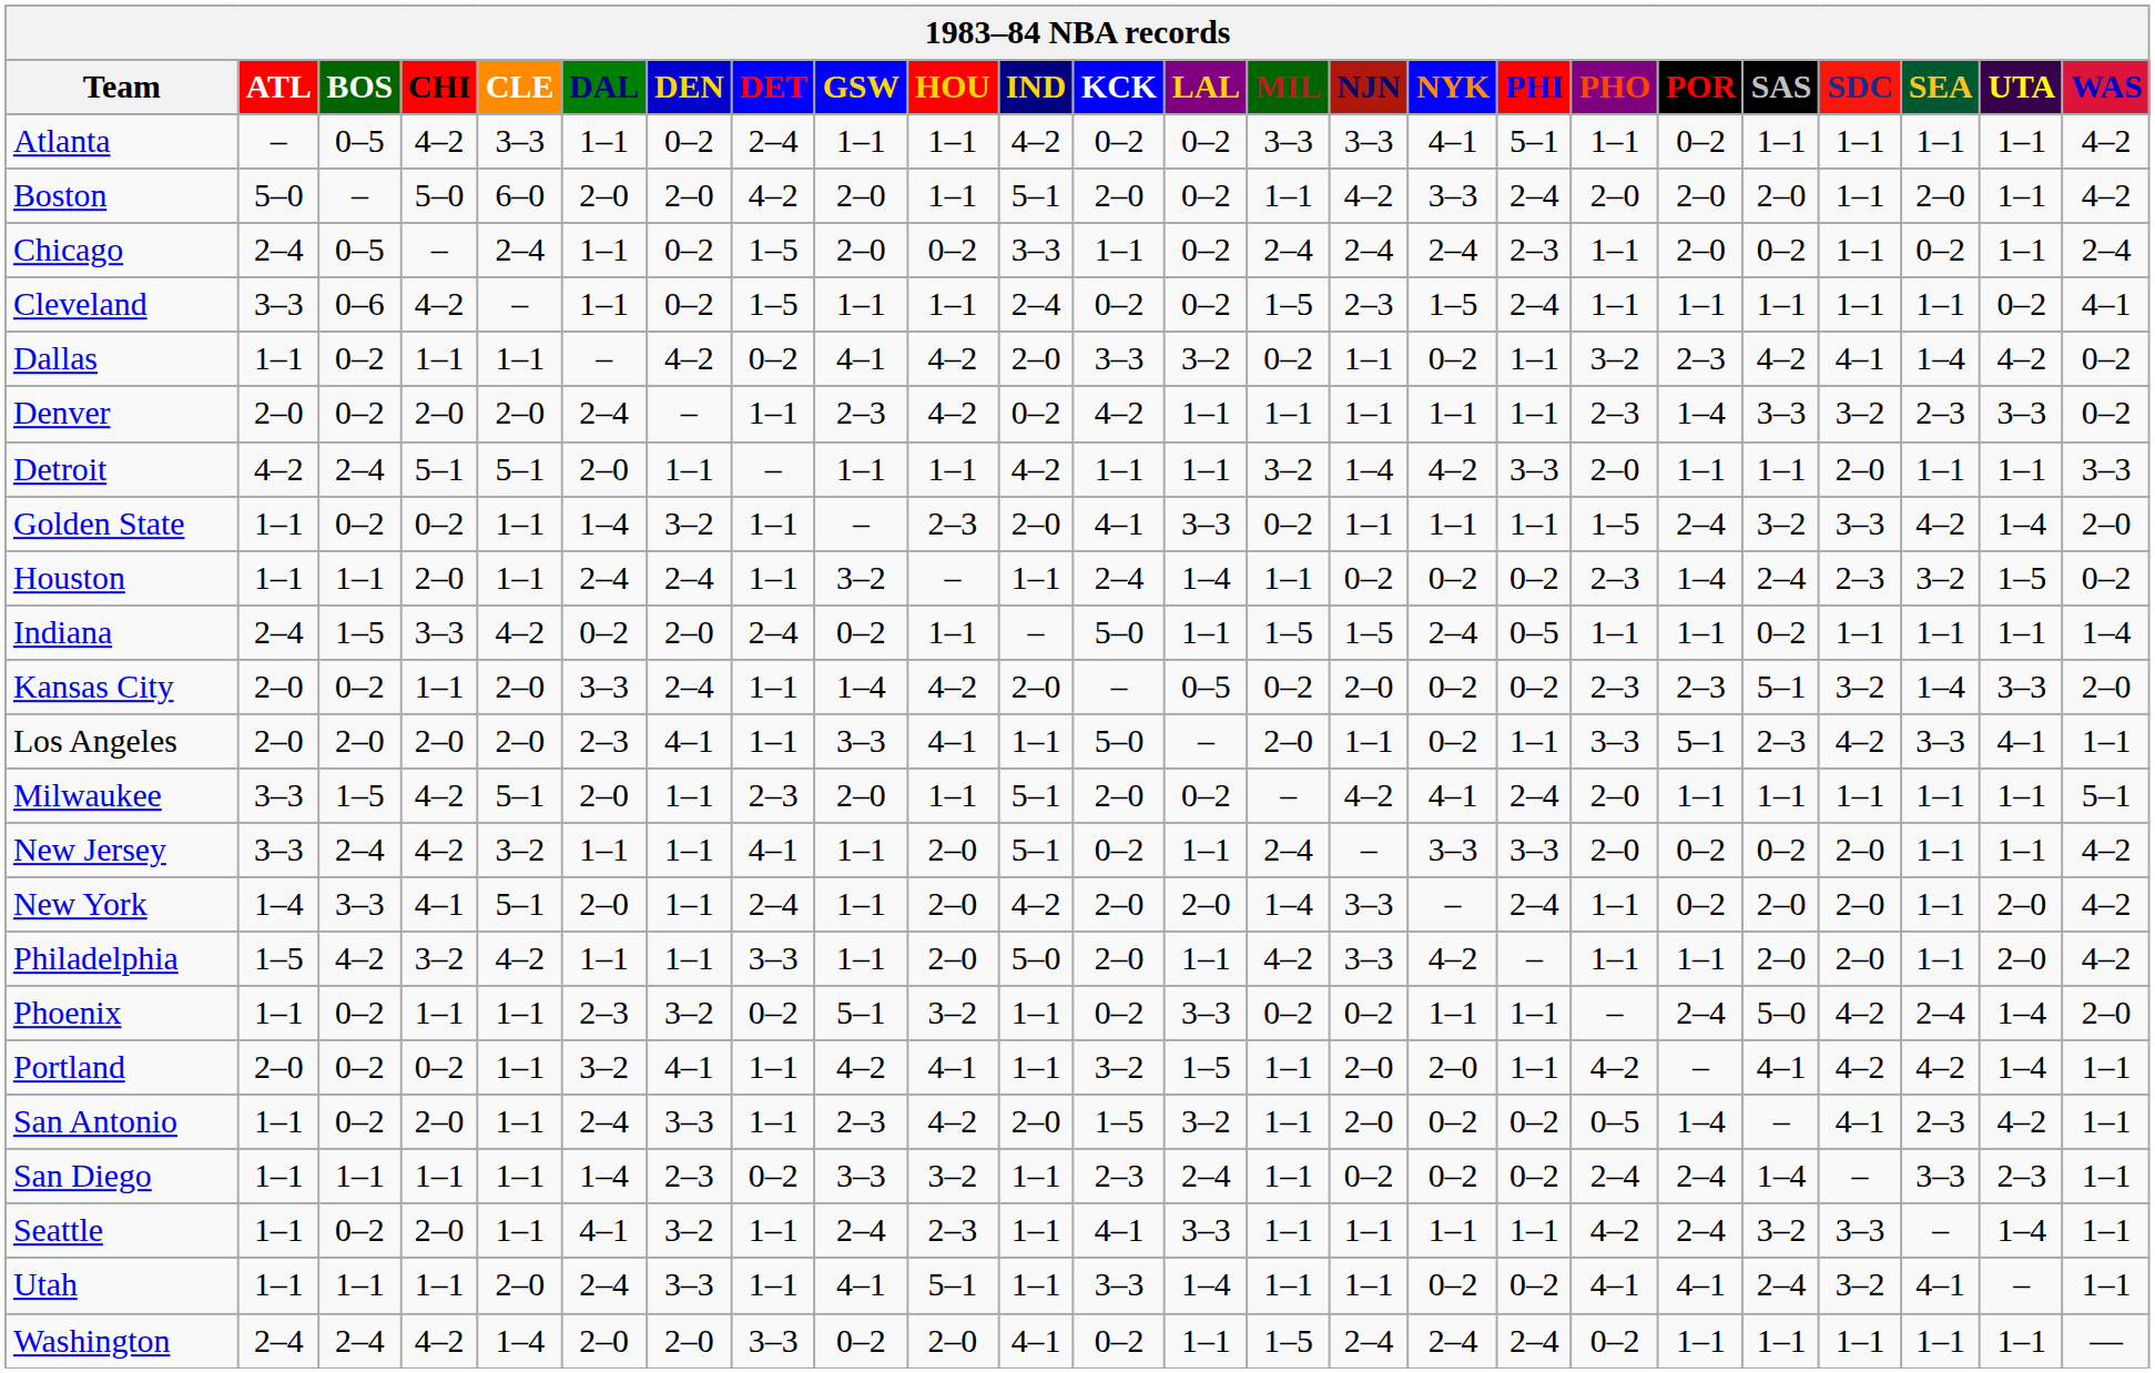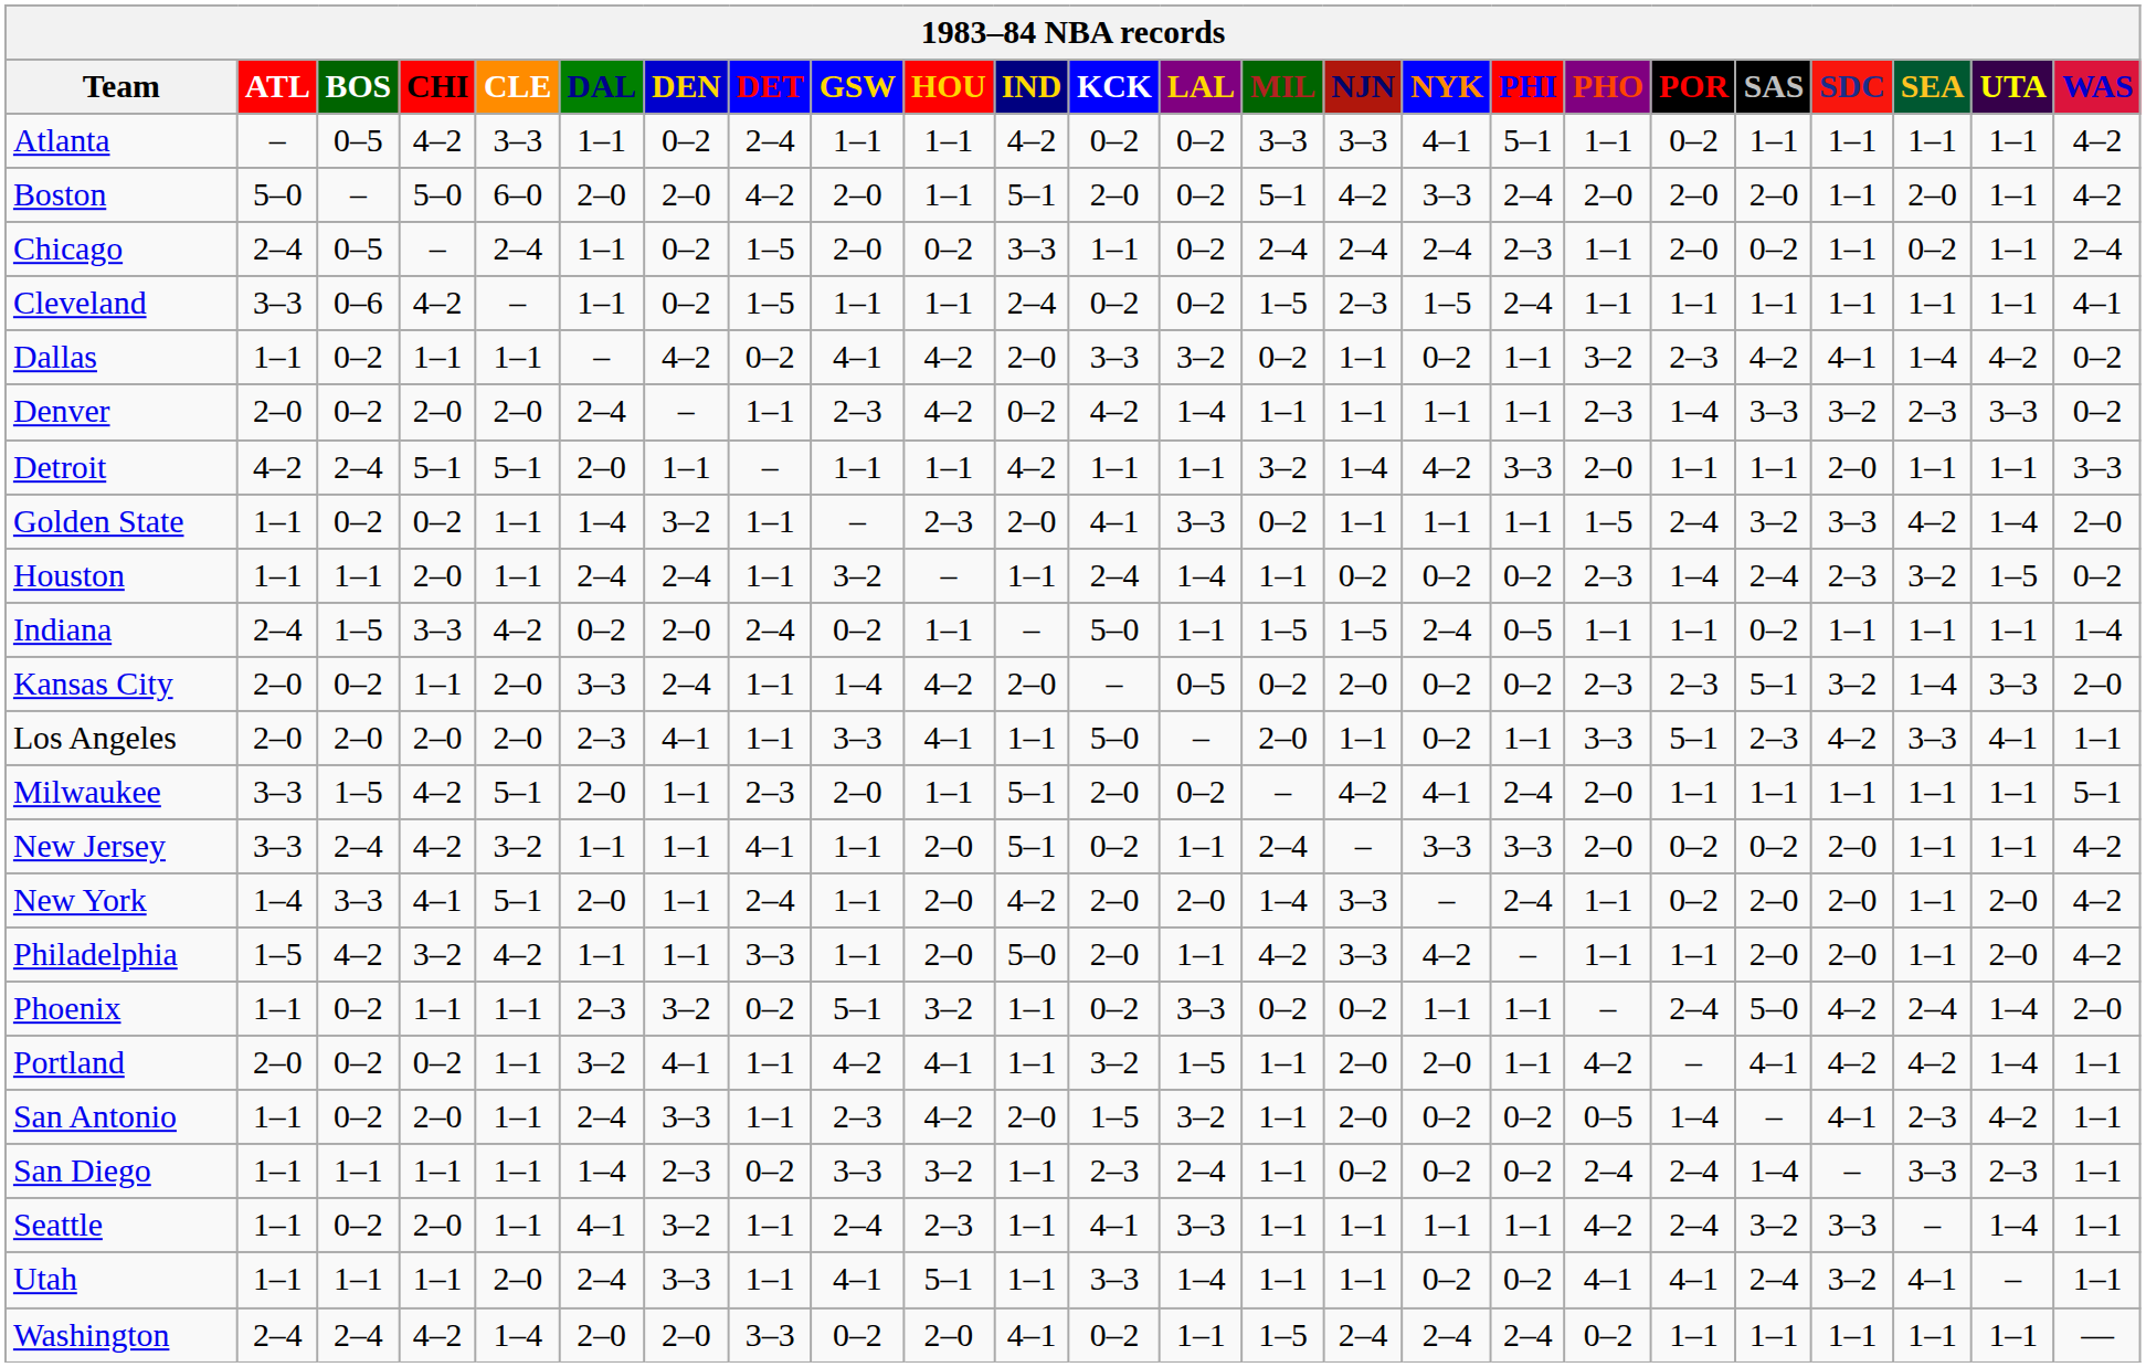 <table class="wikitable" style="font-size:95%; text-align:center;">
 <tr>
 <th colspan=24>1983–84 NBA records</th>
 </tr>
 <tr>
 <th width=100>Team</th>
 <th style="background:#FF0000;color:#FFFFFF;width=35">ATL</th>
 <th style="background:#006400;color:#FFFFFF;width=35">BOS</th>
 <th style="background:#FF0000;color:#000000;width=35">CHI</th>
 <th style="background:#FF8C00;color:#FFFFFF;width=35">CLE</th>
 <th style="background:#008000;color:#00008B;width=35">DAL</th>
 <th style="background:#0000CD;color:#FFD700;width=35">DEN</th>
 <th style="background:#0000FF;color:#FF0000;width=35">DET</th>
 <th style="background:#0000FF;color:#FFD700;width=35">GSW</th>
 <th style="background:#FF0000;color:#FFD700;width=35">HOU</th>
 <th style="background:#000080;color:#FFD700;width=35">IND</th>
 <th style="background:#0000FF;color:#FFFFFF;width=35">KCK</th>
 <th style="background:#800080;color:#FFD700;width=35">LAL</th>
 <th style="background:#006400;color:#B22222;width=35">MIL</th>
 <th style="background:#B0170C;color:#00056D;width=35">NJN</th>
 <th style="background:#0000FF;color:#FF8C00;width=35">NYK</th>
 <th style="background:#FF0000;color:#0000FF;width=35">PHI</th>
 <th style="background:#800080;color:#FF4500;width=35">PHO</th>
 <th style="background:#000000;color:#FF0000;width=35">POR</th>
 <th style="background:#000000;color:#C0C0C0;width=35">SAS</th>
 <th style="background:#F9160D;color:#1A2E8B;width=35">SDC</th>
 <th style="background:#005831;color:#FFC322;width=35">SEA</th>
 <th style="background:#36004A;color:#FFFF00;width=35">UTA</th>
 <th style="background:#DC143C;color:#0000CD;width=35">WAS</th>
 </tr>
 <tr>
 <td style="text-align:left;"><a href='#'>Atlanta</a></td>
 <td>–</td>
 <td>0–5</td>
 <td>4–2</td>
 <td>3–3</td>
 <td>1–1</td>
 <td>0–2</td>
 <td>2–4</td>
 <td>1–1</td>
 <td>1–1</td>
 <td>4–2</td>
 <td>0–2</td>
 <td>0–2</td>
 <td>3–3</td>
 <td>3–3</td>
 <td>4–1</td>
 <td>5–1</td>
 <td>1–1</td>
 <td>0–2</td>
 <td>1–1</td>
 <td>1–1</td>
 <td>1–1</td>
 <td>1–1</td>
 <td>4–2</td>
 </tr>
 <tr>
 <td style="text-align:left;"><a href='#'>Boston</a></td>
 <td>5–0</td>
 <td>–</td>
 <td>5–0</td>
 <td>6–0</td>
 <td>2–0</td>
 <td>2–0</td>
 <td>4–2</td>
 <td>2–0</td>
 <td>1–1</td>
 <td>5–1</td>
 <td>2–0</td>
 <td>0–2</td>
-<td>1–1</td>
+<td>5–1</td>
 <td>4–2</td>
 <td>3–3</td>
 <td>2–4</td>
 <td>2–0</td>
 <td>2–0</td>
 <td>2–0</td>
 <td>1–1</td>
 <td>2–0</td>
 <td>1–1</td>
 <td>4–2</td>
 </tr>
 <tr>
 <td style="text-align:left;"><a href='#'>Chicago</a></td>
 <td>2–4</td>
 <td>0–5</td>
 <td>–</td>
 <td>2–4</td>
 <td>1–1</td>
 <td>0–2</td>
 <td>1–5</td>
 <td>2–0</td>
 <td>0–2</td>
 <td>3–3</td>
 <td>1–1</td>
 <td>0–2</td>
 <td>2–4</td>
 <td>2–4</td>
 <td>2–4</td>
 <td>2–3</td>
 <td>1–1</td>
 <td>2–0</td>
 <td>0–2</td>
 <td>1–1</td>
 <td>0–2</td>
 <td>1–1</td>
 <td>2–4</td>
 </tr>
 <tr>
 <td style="text-align:left;"><a href='#'>Cleveland</a></td>
 <td>3–3</td>
 <td>0–6</td>
 <td>4–2</td>
 <td>–</td>
 <td>1–1</td>
 <td>0–2</td>
 <td>1–5</td>
 <td>1–1</td>
 <td>1–1</td>
 <td>2–4</td>
 <td>0–2</td>
 <td>0–2</td>
 <td>1–5</td>
 <td>2–3</td>
 <td>1–5</td>
 <td>2–4</td>
 <td>1–1</td>
 <td>1–1</td>
 <td>1–1</td>
 <td>1–1</td>
 <td>1–1</td>
-<td>0–2</td>
+<td>1–1</td>
 <td>4–1</td>
 </tr>
 <tr>
 <td style="text-align:left;"><a href='#'>Dallas</a></td>
 <td>1–1</td>
 <td>0–2</td>
 <td>1–1</td>
 <td>1–1</td>
 <td>–</td>
 <td>4–2</td>
 <td>0–2</td>
 <td>4–1</td>
 <td>4–2</td>
 <td>2–0</td>
 <td>3–3</td>
 <td>3–2</td>
 <td>0–2</td>
 <td>1–1</td>
 <td>0–2</td>
 <td>1–1</td>
 <td>3–2</td>
 <td>2–3</td>
 <td>4–2</td>
 <td>4–1</td>
 <td>1–4</td>
 <td>4–2</td>
 <td>0–2</td>
 </tr>
 <tr>
 <td style="text-align:left;"><a href='#'>Denver</a></td>
 <td>2–0</td>
 <td>0–2</td>
 <td>2–0</td>
 <td>2–0</td>
 <td>2–4</td>
 <td>–</td>
 <td>1–1</td>
 <td>2–3</td>
 <td>4–2</td>
 <td>0–2</td>
 <td>4–2</td>
-<td>1–1</td>
+<td>1–4</td>
 <td>1–1</td>
 <td>1–1</td>
 <td>1–1</td>
 <td>1–1</td>
 <td>2–3</td>
 <td>1–4</td>
 <td>3–3</td>
 <td>3–2</td>
 <td>2–3</td>
 <td>3–3</td>
 <td>0–2</td>
 </tr>
 <tr>
 <td style="text-align:left;"><a href='#'>Detroit</a></td>
 <td>4–2</td>
 <td>2–4</td>
 <td>5–1</td>
 <td>5–1</td>
 <td>2–0</td>
 <td>1–1</td>
 <td>–</td>
 <td>1–1</td>
 <td>1–1</td>
 <td>4–2</td>
 <td>1–1</td>
 <td>1–1</td>
 <td>3–2</td>
 <td>1–4</td>
 <td>4–2</td>
 <td>3–3</td>
 <td>2–0</td>
 <td>1–1</td>
 <td>1–1</td>
 <td>2–0</td>
 <td>1–1</td>
 <td>1–1</td>
 <td>3–3</td>
 </tr>
 <tr>
 <td style="text-align:left;"><a href='#'>Golden State</a></td>
 <td>1–1</td>
 <td>0–2</td>
 <td>0–2</td>
 <td>1–1</td>
 <td>1–4</td>
 <td>3–2</td>
 <td>1–1</td>
 <td>–</td>
 <td>2–3</td>
 <td>2–0</td>
 <td>4–1</td>
 <td>3–3</td>
 <td>0–2</td>
 <td>1–1</td>
 <td>1–1</td>
 <td>1–1</td>
 <td>1–5</td>
 <td>2–4</td>
 <td>3–2</td>
 <td>3–3</td>
 <td>4–2</td>
 <td>1–4</td>
 <td>2–0</td>
 </tr>
 <tr>
 <td style="text-align:left;"><a href='#'>Houston</a></td>
 <td>1–1</td>
 <td>1–1</td>
 <td>2–0</td>
 <td>1–1</td>
 <td>2–4</td>
 <td>2–4</td>
 <td>1–1</td>
 <td>3–2</td>
 <td>–</td>
 <td>1–1</td>
 <td>2–4</td>
 <td>1–4</td>
 <td>1–1</td>
 <td>0–2</td>
 <td>0–2</td>
 <td>0–2</td>
 <td>2–3</td>
 <td>1–4</td>
 <td>2–4</td>
 <td>2–3</td>
 <td>3–2</td>
 <td>1–5</td>
 <td>0–2</td>
 </tr>
 <tr>
 <td style="text-align:left;"><a href='#'>Indiana</a></td>
 <td>2–4</td>
 <td>1–5</td>
 <td>3–3</td>
 <td>4–2</td>
 <td>0–2</td>
 <td>2–0</td>
 <td>2–4</td>
 <td>0–2</td>
 <td>1–1</td>
 <td>–</td>
 <td>5–0</td>
 <td>1–1</td>
 <td>1–5</td>
 <td>1–5</td>
 <td>2–4</td>
 <td>0–5</td>
 <td>1–1</td>
 <td>1–1</td>
 <td>0–2</td>
 <td>1–1</td>
 <td>1–1</td>
 <td>1–1</td>
 <td>1–4</td>
 </tr>
 <tr>
 <td style="text-align:left;"><a href='#'>Kansas City</a></td>
 <td>2–0</td>
 <td>0–2</td>
 <td>1–1</td>
 <td>2–0</td>
 <td>3–3</td>
 <td>2–4</td>
 <td>1–1</td>
 <td>1–4</td>
 <td>4–2</td>
 <td>2–0</td>
 <td>–</td>
 <td>0–5</td>
 <td>0–2</td>
 <td>2–0</td>
 <td>0–2</td>
 <td>0–2</td>
 <td>2–3</td>
 <td>2–3</td>
 <td>5–1</td>
 <td>3–2</td>
 <td>1–4</td>
 <td>3–3</td>
 <td>2–0</td>
 </tr>
 <tr>
 <td style="text-align:left;">Los Angeles</td>
 <td>2–0</td>
 <td>2–0</td>
 <td>2–0</td>
 <td>2–0</td>
 <td>2–3</td>
 <td>4–1</td>
 <td>1–1</td>
 <td>3–3</td>
 <td>4–1</td>
 <td>1–1</td>
 <td>5–0</td>
 <td>–</td>
 <td>2–0</td>
 <td>1–1</td>
 <td>0–2</td>
 <td>1–1</td>
 <td>3–3</td>
 <td>5–1</td>
 <td>2–3</td>
 <td>4–2</td>
 <td>3–3</td>
 <td>4–1</td>
 <td>1–1</td>
 </tr>
 <tr>
 <td style="text-align:left;"><a href='#'>Milwaukee</a></td>
 <td>3–3</td>
 <td>1–5</td>
 <td>4–2</td>
 <td>5–1</td>
 <td>2–0</td>
 <td>1–1</td>
 <td>2–3</td>
 <td>2–0</td>
 <td>1–1</td>
 <td>5–1</td>
 <td>2–0</td>
 <td>0–2</td>
 <td>–</td>
 <td>4–2</td>
 <td>4–1</td>
 <td>2–4</td>
 <td>2–0</td>
 <td>1–1</td>
 <td>1–1</td>
 <td>1–1</td>
 <td>1–1</td>
 <td>1–1</td>
 <td>5–1</td>
 </tr>
 <tr>
 <td style="text-align:left;"><a href='#'>New Jersey</a></td>
 <td>3–3</td>
 <td>2–4</td>
 <td>4–2</td>
 <td>3–2</td>
 <td>1–1</td>
 <td>1–1</td>
 <td>4–1</td>
 <td>1–1</td>
 <td>2–0</td>
 <td>5–1</td>
 <td>0–2</td>
 <td>1–1</td>
 <td>2–4</td>
 <td>–</td>
 <td>3–3</td>
 <td>3–3</td>
 <td>2–0</td>
 <td>0–2</td>
 <td>0–2</td>
 <td>2–0</td>
 <td>1–1</td>
 <td>1–1</td>
 <td>4–2</td>
 </tr>
 <tr>
 <td style="text-align:left;"><a href='#'>New York</a></td>
 <td>1–4</td>
 <td>3–3</td>
 <td>4–1</td>
 <td>5–1</td>
 <td>2–0</td>
 <td>1–1</td>
 <td>2–4</td>
 <td>1–1</td>
 <td>2–0</td>
 <td>4–2</td>
 <td>2–0</td>
 <td>2–0</td>
 <td>1–4</td>
 <td>3–3</td>
 <td>–</td>
 <td>2–4</td>
 <td>1–1</td>
 <td>0–2</td>
 <td>2–0</td>
 <td>2–0</td>
 <td>1–1</td>
 <td>2–0</td>
 <td>4–2</td>
 </tr>
 <tr>
 <td style="text-align:left;"><a href='#'>Philadelphia</a></td>
 <td>1–5</td>
 <td>4–2</td>
 <td>3–2</td>
 <td>4–2</td>
 <td>1–1</td>
 <td>1–1</td>
 <td>3–3</td>
 <td>1–1</td>
 <td>2–0</td>
 <td>5–0</td>
 <td>2–0</td>
 <td>1–1</td>
 <td>4–2</td>
 <td>3–3</td>
 <td>4–2</td>
 <td>–</td>
 <td>1–1</td>
 <td>1–1</td>
 <td>2–0</td>
 <td>2–0</td>
 <td>1–1</td>
 <td>2–0</td>
 <td>4–2</td>
 </tr>
 <tr>
 <td style="text-align:left;"><a href='#'>Phoenix</a></td>
 <td>1–1</td>
 <td>0–2</td>
 <td>1–1</td>
 <td>1–1</td>
 <td>2–3</td>
 <td>3–2</td>
 <td>0–2</td>
 <td>5–1</td>
 <td>3–2</td>
 <td>1–1</td>
 <td>0–2</td>
 <td>3–3</td>
 <td>0–2</td>
 <td>0–2</td>
 <td>1–1</td>
 <td>1–1</td>
 <td>–</td>
 <td>2–4</td>
 <td>5–0</td>
 <td>4–2</td>
 <td>2–4</td>
 <td>1–4</td>
 <td>2–0</td>
 </tr>
 <tr>
 <td style="text-align:left;"><a href='#'>Portland</a></td>
 <td>2–0</td>
 <td>0–2</td>
 <td>0–2</td>
 <td>1–1</td>
 <td>3–2</td>
 <td>4–1</td>
 <td>1–1</td>
 <td>4–2</td>
 <td>4–1</td>
 <td>1–1</td>
 <td>3–2</td>
 <td>1–5</td>
 <td>1–1</td>
 <td>2–0</td>
 <td>2–0</td>
 <td>1–1</td>
 <td>4–2</td>
 <td>–</td>
 <td>4–1</td>
 <td>4–2</td>
 <td>4–2</td>
 <td>1–4</td>
 <td>1–1</td>
 </tr>
 <tr>
 <td style="text-align:left;"><a href='#'>San Antonio</a></td>
 <td>1–1</td>
 <td>0–2</td>
 <td>2–0</td>
 <td>1–1</td>
 <td>2–4</td>
 <td>3–3</td>
 <td>1–1</td>
 <td>2–3</td>
 <td>4–2</td>
 <td>2–0</td>
 <td>1–5</td>
 <td>3–2</td>
 <td>1–1</td>
 <td>2–0</td>
 <td>0–2</td>
 <td>0–2</td>
 <td>0–5</td>
 <td>1–4</td>
 <td>–</td>
 <td>4–1</td>
 <td>2–3</td>
 <td>4–2</td>
 <td>1–1</td>
 </tr>
 <tr>
 <td style="text-align:left;"><a href='#'>San Diego</a></td>
 <td>1–1</td>
 <td>1–1</td>
 <td>1–1</td>
 <td>1–1</td>
 <td>1–4</td>
 <td>2–3</td>
 <td>0–2</td>
 <td>3–3</td>
 <td>3–2</td>
 <td>1–1</td>
 <td>2–3</td>
 <td>2–4</td>
 <td>1–1</td>
 <td>0–2</td>
 <td>0–2</td>
 <td>0–2</td>
 <td>2–4</td>
 <td>2–4</td>
 <td>1–4</td>
 <td>–</td>
 <td>3–3</td>
 <td>2–3</td>
 <td>1–1</td>
 </tr>
 <tr>
 <td style="text-align:left;"><a href='#'>Seattle</a></td>
 <td>1–1</td>
 <td>0–2</td>
 <td>2–0</td>
 <td>1–1</td>
 <td>4–1</td>
 <td>3–2</td>
 <td>1–1</td>
 <td>2–4</td>
 <td>2–3</td>
 <td>1–1</td>
 <td>4–1</td>
 <td>3–3</td>
 <td>1–1</td>
 <td>1–1</td>
 <td>1–1</td>
 <td>1–1</td>
 <td>4–2</td>
 <td>2–4</td>
 <td>3–2</td>
 <td>3–3</td>
 <td>–</td>
 <td>1–4</td>
 <td>1–1</td>
 </tr>
 <tr>
 <td style="text-align:left;"><a href='#'>Utah</a></td>
 <td>1–1</td>
 <td>1–1</td>
 <td>1–1</td>
 <td>2–0</td>
 <td>2–4</td>
 <td>3–3</td>
 <td>1–1</td>
 <td>4–1</td>
 <td>5–1</td>
 <td>1–1</td>
 <td>3–3</td>
 <td>1–4</td>
 <td>1–1</td>
 <td>1–1</td>
 <td>0–2</td>
 <td>0–2</td>
 <td>4–1</td>
 <td>4–1</td>
 <td>2–4</td>
 <td>3–2</td>
 <td>4–1</td>
 <td>–</td>
 <td>1–1</td>
 </tr>
 <tr>
 <td style="text-align:left;"><a href='#'>Washington</a></td>
 <td>2–4</td>
 <td>2–4</td>
 <td>4–2</td>
 <td>1–4</td>
 <td>2–0</td>
 <td>2–0</td>
 <td>3–3</td>
 <td>0–2</td>
 <td>2–0</td>
 <td>4–1</td>
 <td>0–2</td>
 <td>1–1</td>
 <td>1–5</td>
 <td>2–4</td>
 <td>2–4</td>
 <td>2–4</td>
 <td>0–2</td>
 <td>1–1</td>
 <td>1–1</td>
 <td>1–1</td>
 <td>1–1</td>
 <td>1–1</td>
 <td>—</td>
 </tr>
 </table>
